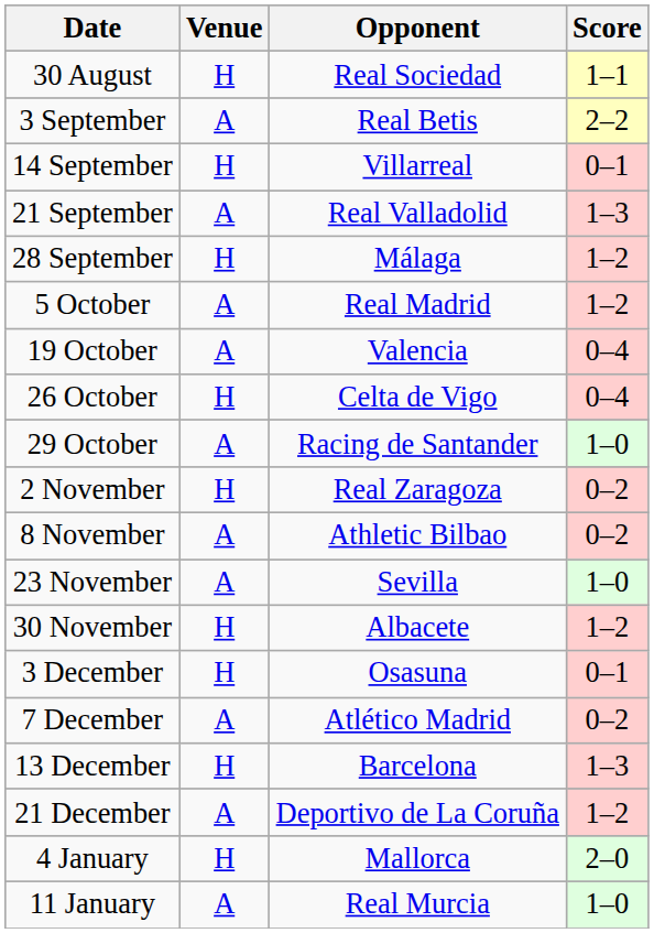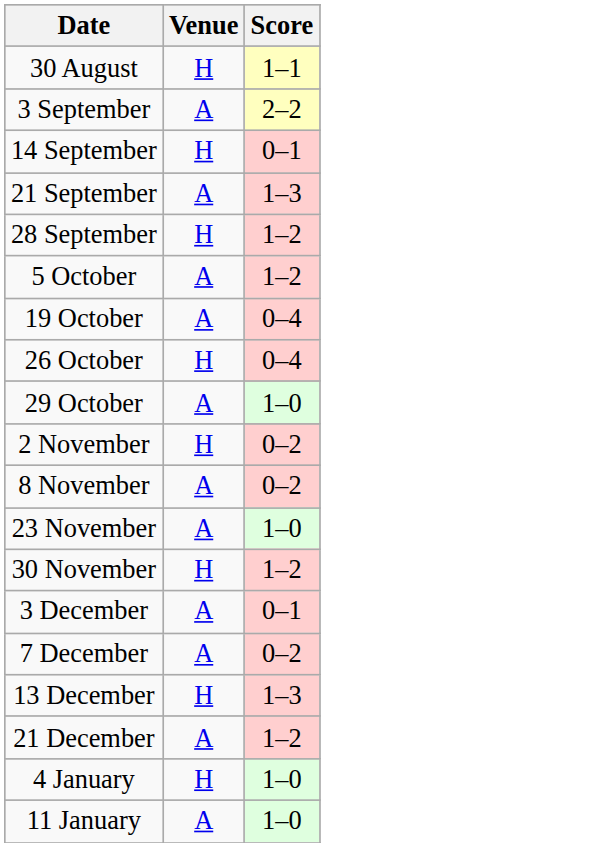 <table class="wikitable" style="text-align:center;">
 <tr>
 <th>Date</th>
 <th>Venue</th>
-<th>Opponent</th>
 <th>Score</th>
 </tr>
 <tr>
 <td>30 August</td>
 <td><a href='#'>H</a></td>
-<td><a href='#'>Real Sociedad</a></td>
 <td bgcolor="#FFFFBF">1–1</td>
 </tr>
 <tr>
 <td>3 September</td>
 <td><a href='#'>A</a></td>
-<td><a href='#'>Real Betis</a></td>
 <td bgcolor="#FFFFBF">2–2</td>
 </tr>
 <tr>
 <td>14 September</td>
 <td><a href='#'>H</a></td>
-<td><a href='#'>Villarreal</a></td>
 <td bgcolor="#FFCFCF">0–1</td>
 </tr>
 <tr>
 <td>21 September</td>
 <td><a href='#'>A</a></td>
-<td><a href='#'>Real Valladolid</a></td>
 <td bgcolor="#FFCFCF">1–3</td>
 </tr>
 <tr>
 <td>28 September</td>
 <td><a href='#'>H</a></td>
-<td><a href='#'>Málaga</a></td>
 <td bgcolor="#FFCFCF">1–2</td>
 </tr>
 <tr>
 <td>5 October</td>
 <td><a href='#'>A</a></td>
-<td><a href='#'>Real Madrid</a></td>
 <td bgcolor="#FFCFCF">1–2</td>
 </tr>
 <tr>
 <td>19 October</td>
 <td><a href='#'>A</a></td>
-<td><a href='#'>Valencia</a></td>
 <td bgcolor="#FFCFCF">0–4</td>
 </tr>
 <tr>
 <td>26 October</td>
 <td><a href='#'>H</a></td>
-<td><a href='#'>Celta de Vigo</a></td>
 <td bgcolor="#FFCFCF">0–4</td>
 </tr>
 <tr>
 <td>29 October</td>
 <td><a href='#'>A</a></td>
-<td><a href='#'>Racing de Santander</a></td>
 <td bgcolor="#DFFFDF">1–0</td>
 </tr>
 <tr>
 <td>2 November</td>
 <td><a href='#'>H</a></td>
-<td><a href='#'>Real Zaragoza</a></td>
 <td bgcolor="#FFCFCF">0–2</td>
 </tr>
 <tr>
 <td>8 November</td>
 <td><a href='#'>A</a></td>
-<td><a href='#'>Athletic Bilbao</a></td>
 <td bgcolor="#FFCFCF">0–2</td>
 </tr>
 <tr>
 <td>23 November</td>
 <td><a href='#'>A</a></td>
-<td><a href='#'>Sevilla</a></td>
 <td bgcolor="#DFFFDF">1–0</td>
 </tr>
 <tr>
 <td>30 November</td>
 <td><a href='#'>H</a></td>
-<td><a href='#'>Albacete</a></td>
 <td bgcolor="#FFCFCF">1–2</td>
 </tr>
 <tr>
 <td>3 December</td>
-<td><a href='#'>H</a></td>
-<td><a href='#'>Osasuna</a></td>
+<td><a href='#'>A</a></td>
 <td bgcolor="#FFCFCF">0–1</td>
 </tr>
 <tr>
 <td>7 December</td>
 <td><a href='#'>A</a></td>
-<td><a href='#'>Atlético Madrid</a></td>
 <td bgcolor="#FFCFCF">0–2</td>
 </tr>
 <tr>
 <td>13 December</td>
 <td><a href='#'>H</a></td>
-<td><a href='#'>Barcelona</a></td>
 <td bgcolor="#FFCFCF">1–3</td>
 </tr>
 <tr>
 <td>21 December</td>
 <td><a href='#'>A</a></td>
-<td><a href='#'>Deportivo de La Coruña</a></td>
 <td bgcolor="#FFCFCF">1–2</td>
 </tr>
 <tr>
 <td>4 January</td>
 <td><a href='#'>H</a></td>
-<td><a href='#'>Mallorca</a></td>
-<td bgcolor="#DFFFDF">2–0</td>
+<td bgcolor="#DFFFDF">1–0</td>
 </tr>
 <tr>
 <td>11 January</td>
 <td><a href='#'>A</a></td>
-<td><a href='#'>Real Murcia</a></td>
 <td bgcolor="#DFFFDF">1–0</td>
 </tr>
 </table>
